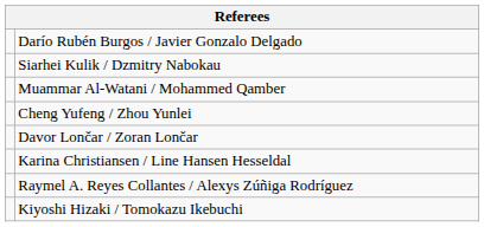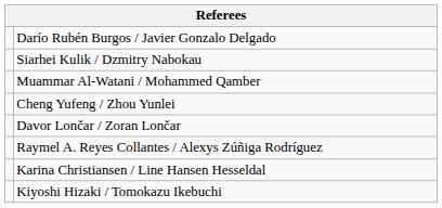 <table class="wikitable" style="width:500px;">
 <tr>
 <th colspan=2>Referees</th>
 </tr>
 <tr>
 <td align=left></td>
 <td>Darío Rubén Burgos / Javier Gonzalo Delgado</td>
 </tr>
 <tr>
 <td align=left></td>
 <td>Siarhei Kulik / Dzmitry Nabokau</td>
 </tr>
 <tr>
 <td align=left></td>
 <td>Muammar Al-Watani / Mohammed Qamber</td>
 </tr>
 <tr>
 <td align=left></td>
 <td>Cheng Yufeng / Zhou Yunlei</td>
 </tr>
 <tr>
 <td align=left></td>
 <td>Davor Lončar / Zoran Lončar</td>
 </tr>
 <tr>
 <td align=left></td>
-<td>Karina Christiansen / Line Hansen Hesseldal</td>
+<td>Raymel A. Reyes Collantes / Alexys Zúñiga Rodríguez</td>
 </tr>
 <tr>
 <td align=left></td>
-<td>Raymel A. Reyes Collantes / Alexys Zúñiga Rodríguez</td>
+<td>Karina Christiansen / Line Hansen Hesseldal</td>
 </tr>
 <tr>
 <td align=left></td>
 <td>Kiyoshi Hizaki / Tomokazu Ikebuchi</td>
 </tr>
 </table>
